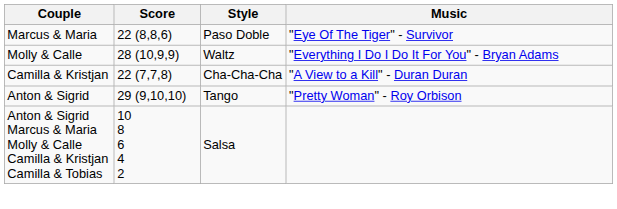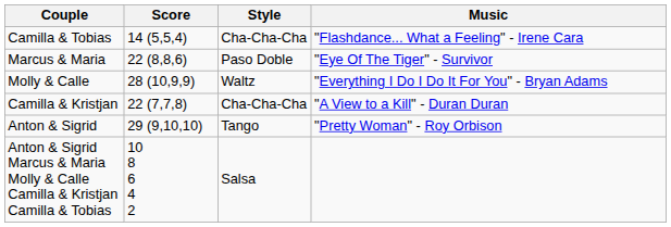 <table class="wikitable">
 <tr>
 <th width="130">Couple</th>
 <th width="100">Score</th>
 <th width="100">Style</th>
 <th width="400">Music</th>
+</tr>
+<tr>
+<td>Camilla & Tobias</td>
+<td>14 (5,5,4)</td>
+<td>Cha-Cha-Cha</td>
+<td>"<a href='#'>Flashdance... What a Feeling</a>" - <a href='#'>Irene Cara</a></td>
 </tr>
 <tr>
 <td>Marcus & Maria</td>
 <td>22 (8,8,6)</td>
 <td>Paso Doble</td>
 <td>"<a href='#'>Eye Of The Tiger</a>" - <a href='#'>Survivor</a></td>
 </tr>
 <tr>
 <td>Molly & Calle</td>
 <td>28 (10,9,9)</td>
 <td>Waltz</td>
 <td>"<a href='#'>Everything I Do I Do It For You</a>" - <a href='#'>Bryan Adams</a></td>
 </tr>
 <tr>
 <td>Camilla & Kristjan</td>
 <td>22 (7,7,8)</td>
 <td>Cha-Cha-Cha</td>
 <td>"<a href='#'>A View to a Kill</a>" - <a href='#'>Duran Duran</a></td>
 </tr>
 <tr>
 <td>Anton & Sigrid</td>
 <td>29 (9,10,10)</td>
 <td>Tango</td>
 <td>"<a href='#'>Pretty Woman</a>" - <a href='#'>Roy Orbison</a></td>
 </tr>
 <tr>
 <td>Anton & Sigrid<br>Marcus & Maria<br>Molly & Calle<br>Camilla & Kristjan<br>Camilla & Tobias</td>
 <td>10<br>8<br>6<br>4<br>2</td>
 <td>Salsa</td>
 <td></td>
 </tr>
 </table>
